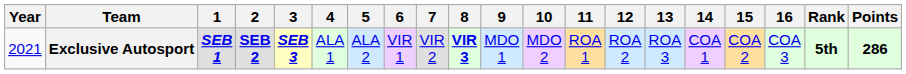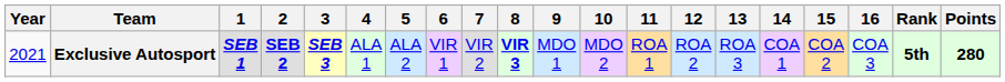 <table class="wikitable" style="text-align:center; font-size:85%">
 <tr>
 <th>Year</th>
 <th>Team</th>
 <th>1</th>
 <th>2</th>
 <th>3</th>
 <th>4</th>
 <th>5</th>
 <th>6</th>
 <th>7</th>
 <th>8</th>
 <th>9</th>
 <th>10</th>
 <th>11</th>
 <th>12</th>
 <th>13</th>
 <th>14</th>
 <th>15</th>
 <th>16</th>
 <th>Rank</th>
 <th>Points</th>
 </tr>
 <tr>
 <td><a href='#'>2021</a></td>
 <th nowrap>Exclusive Autosport</th>
 <td style="background:#DFDFDF;"><strong><em><a href='#'>SEB<br>1</a></em></strong><br></td>
 <td style="background:#DFDFDF;"><strong><a href='#'>SEB<br>2</a></strong><br></td>
 <td style="background:#FFFFBF;"><strong><em><a href='#'>SEB<br>3</a></em></strong><br></td>
 <td style="background:#DFFFDF;"><a href='#'>ALA<br>1</a><br></td>
 <td style="background:#CFEAFF;"><a href='#'>ALA<br>2</a><br></td>
 <td style="background:#EFCFFF;"><a href='#'>VIR<br>1</a><br></td>
 <td style="background:#DFDFDF;"><a href='#'>VIR<br>2</a><br></td>
 <td style="background:#DFFFDF;"><strong><a href='#'>VIR<br>3</a><br></strong></td>
 <td style="background:#CFEAFF;"><a href='#'>MDO<br>1</a><br></td>
 <td style="background:#EFCFFF;"><a href='#'>MDO<br>2</a><br></td>
 <td style="background:#FFDF9F;"><a href='#'>ROA<br>1</a><br></td>
 <td style="background:#CFEAFF;"><a href='#'>ROA<br>2</a><br></td>
 <td style="background:#CFEAFF;"><a href='#'>ROA<br>3</a><br></td>
 <td style="background:#EFCFFF;"><a href='#'>COA<br>1</a><br></td>
 <td style="background:#FFDF9F;"><a href='#'>COA<br>2</a><br></td>
 <td style="background:#DFFFDF;"><a href='#'>COA<br>3</a><br></td>
 <th style="background:#DFFFDF;">5th</th>
-<th style="background:#DFFFDF;">286</th>
+<th style="background:#DFFFDF;">280</th>
 </tr>
 </table>
